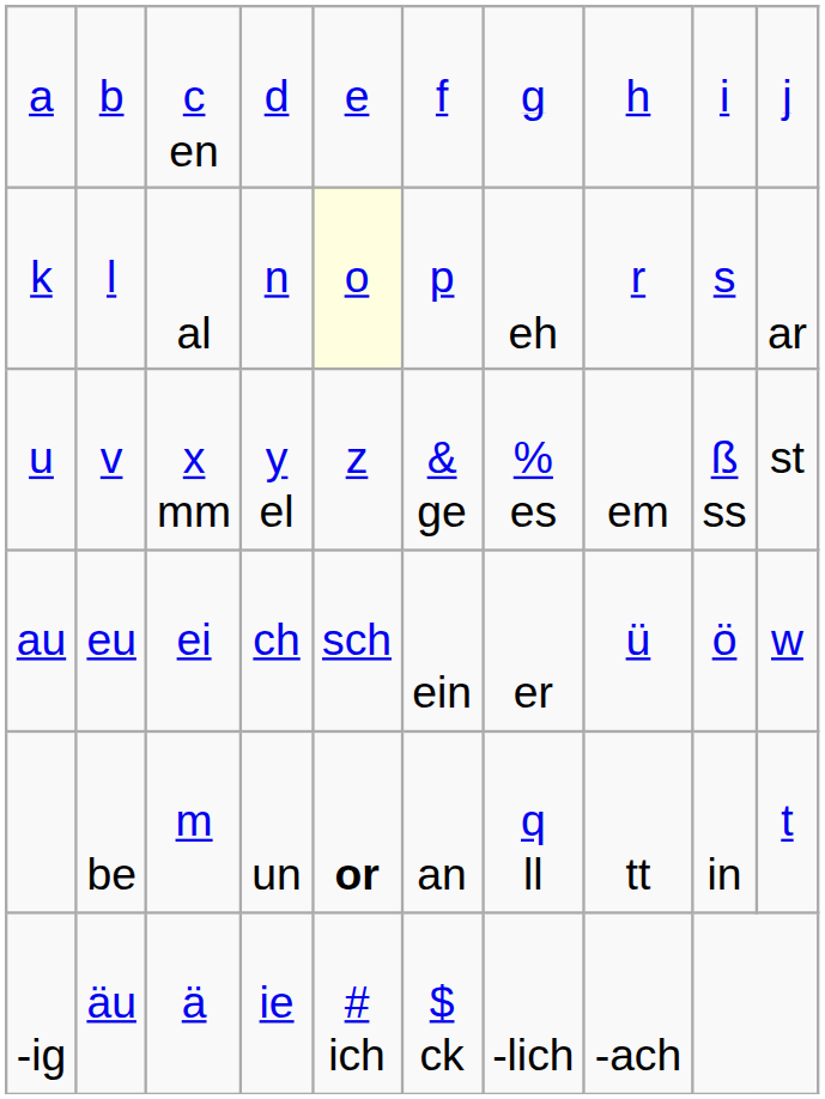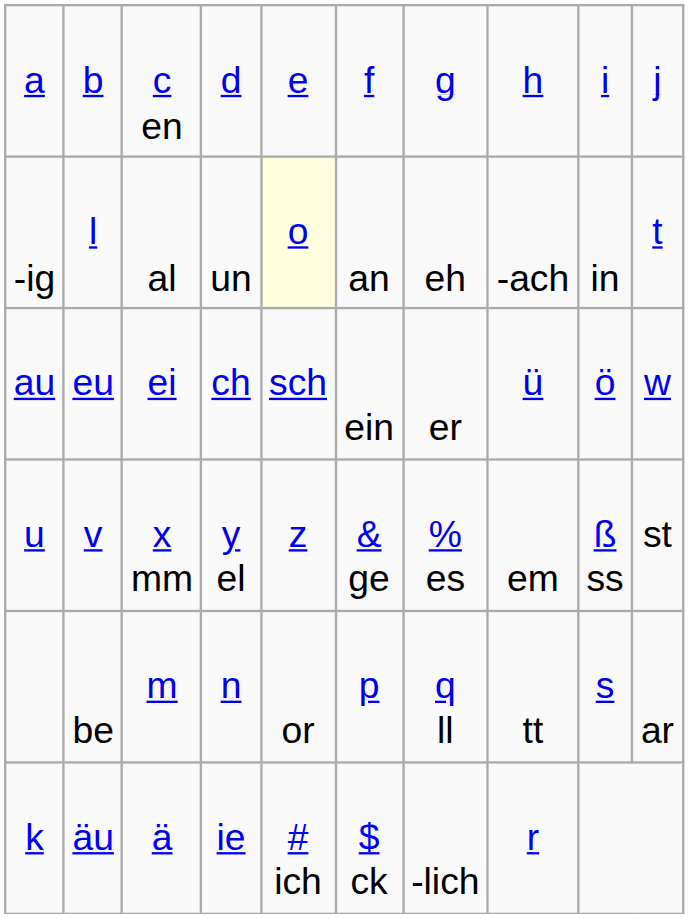 <table class="wikitable" style="line-height: 1.2">
 <tr align=center>
 <td> <br><a href='#'>a</a> <br>  </td>
 <td> <br><a href='#'>b</a> <br>  </td>
 <td> <br><a href='#'>c</a> <br> en</td>
 <td> <br><a href='#'>d</a> <br>  </td>
 <td> <br><a href='#'>e</a> <br>  </td>
 <td> <br><a href='#'>f</a> <br>  </td>
 <td> <br><a href='#'>g</a> <br>  </td>
 <td> <br><a href='#'>h</a> <br>  </td>
 <td> <br><a href='#'>i</a> <br>  </td>
 <td> <br><a href='#'>j</a> <br>  </td>
 </tr>
 <tr align=center>
-<td> <br><a href='#'>k</a> <br>  </td>
+<td> <br> <br> -ig</td>
 <td> <br><a href='#'>l</a> <br>  </td>
 <td> <br> <br> al</td>
-<td> <br><a href='#'>n</a> <br>  </td>
+<td> <br> <br> un</td>
 <td style="background: lightyellow;"> <br><a href='#'>o</a> <br>  </td>
-<td> <br><a href='#'>p</a> <br>  </td>
+<td> <br> <br> an</td>
 <td> <br> <br> eh</td>
-<td> <br><a href='#'>r</a> <br>  </td>
-<td> <br><a href='#'>s</a> <br>  </td>
-<td> <br> <br> ar</td>
+<td> <br> <br> -ach</td>
+<td> <br> <br> in</td>
+<td> <br><a href='#'>t</a> <br>  </td>
+</tr>
+<tr align=center>
+<td> <br><a href='#'>au</a> <br>  </td>
+<td> <br><a href='#'>eu</a> <br>  </td>
+<td> <br><a href='#'>ei</a> <br>  </td>
+<td> <br><a href='#'>ch</a> <br>  </td>
+<td> <br><a href='#'>sch</a> <br>  </td>
+<td> <br> <br> ein</td>
+<td> <br> <br> er</td>
+<td> <br><a href='#'>ü</a> <br>  </td>
+<td> <br><a href='#'>ö</a> <br>  </td>
+<td> <br><a href='#'>w</a> <br>  </td>
 </tr>
 <tr align=center>
 <td> <br><a href='#'>u</a> <br>  </td>
 <td> <br><a href='#'>v</a> <br>  </td>
 <td> <br><a href='#'>x</a> <br> mm</td>
 <td> <br><a href='#'>y</a> <br> el</td>
 <td> <br><a href='#'>z</a> <br>  </td>
 <td> <br><a href='#'>&</a> <br> ge</td>
 <td> <br><a href='#'>%</a> <br> es</td>
 <td> <br> <br> em</td>
 <td> <br><a href='#'>ß</a> <br> ss</td>
 <td> <br>st <br>  </td>
 </tr>
 <tr align=center>
-<td> <br><a href='#'>au</a> <br>  </td>
-<td> <br><a href='#'>eu</a> <br>  </td>
-<td> <br><a href='#'>ei</a> <br>  </td>
-<td> <br><a href='#'>ch</a> <br>  </td>
-<td> <br><a href='#'>sch</a> <br>  </td>
-<td> <br> <br> ein</td>
-<td> <br> <br> er</td>
-<td> <br><a href='#'>ü</a> <br>  </td>
-<td> <br><a href='#'>ö</a> <br>  </td>
-<td> <br><a href='#'>w</a> <br>  </td>
-</tr>
-<tr align=center>
 <td> <br> <br>  </td>
 <td> <br> <br> be</td>
 <td> <br><a href='#'>m</a> <br>  </td>
-<td> <br> <br> un</td>
-<td><strong> <br> <br> or</strong></td>
-<td> <br> <br> an</td>
+<td> <br><a href='#'>n</a> <br>  </td>
+<td> <br> <br> or</td>
+<td> <br><a href='#'>p</a> <br>  </td>
 <td> <br><a href='#'>q</a> <br> ll</td>
 <td> <br> <br> tt</td>
-<td> <br> <br> in</td>
-<td> <br><a href='#'>t</a> <br>  </td>
+<td> <br><a href='#'>s</a> <br>  </td>
+<td> <br> <br> ar</td>
 </tr>
 <tr align=center>
-<td> <br> <br> -ig</td>
+<td> <br><a href='#'>k</a> <br>  </td>
 <td> <br><a href='#'>äu</a> <br>  </td>
 <td> <br><a href='#'>ä</a> <br>  </td>
 <td> <br><a href='#'>ie</a> <br>  </td>
 <td> <br><a href='#'>#</a> <br> ich</td>
 <td> <br><a href='#'>$</a> <br> ck</td>
 <td> <br> <br> -lich</td>
-<td> <br> <br> -ach</td>
+<td> <br><a href='#'>r</a> <br>  </td>
 </tr>
 </table>
